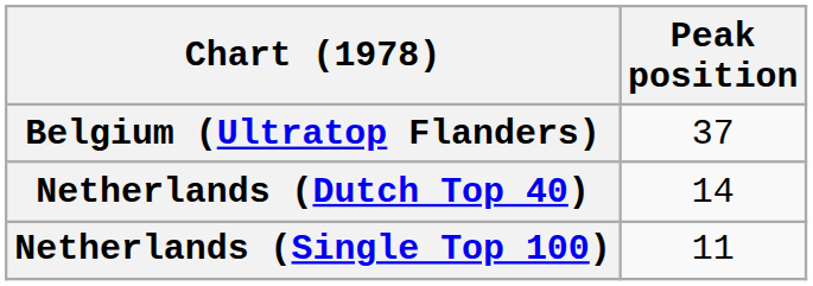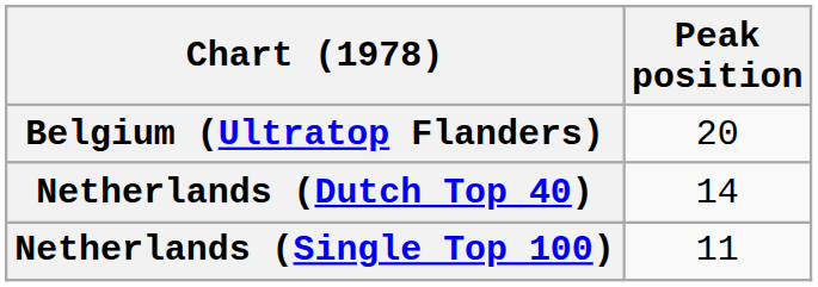 <table class="wikitable sortable plainrowheaders" style="text-align:center">
 <tr>
 <th>Chart (1978)</th>
 <th>Peak<br>position</th>
 </tr>
 <tr>
 <th scope="row">Belgium (<a href='#'>Ultratop</a> Flanders)</th>
-<td align="center">37</td>
+<td align="center">20</td>
 </tr>
 <tr>
 <th scope="row">Netherlands (<a href='#'>Dutch Top 40</a>)</th>
 <td align="center">14</td>
 </tr>
 <tr>
 <th scope="row">Netherlands (<a href='#'>Single Top 100</a>)</th>
 <td align="center">11</td>
 </tr>
 </table>
